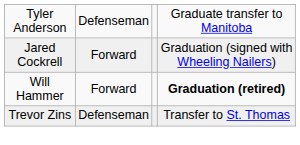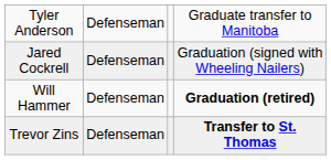 <table class="wikitable" width="60%">
 <tr align="center" bgcolor="">
 <td>Tyler Anderson</td>
 <td>Defenseman</td>
 <td></td>
 <td>Graduate transfer to <a href='#'>Manitoba</a></td>
 </tr>
 <tr align="center" bgcolor="f0f0f0">
 <td>Jared Cockrell</td>
-<td>Forward</td>
+<td>Defenseman</td>
 <td></td>
 <td>Graduation (signed with <a href='#'>Wheeling Nailers</a>)</td>
 </tr>
 <tr align="center" bgcolor="">
 <td>Will Hammer</td>
-<td>Forward</td>
+<td>Defenseman</td>
 <td></td>
 <td><strong>Graduation (retired)</strong></td>
 </tr>
 <tr align="center" bgcolor="f0f0f0">
 <td>Trevor Zins</td>
 <td>Defenseman</td>
 <td></td>
-<td>Transfer to <a href='#'>St. Thomas</a></td>
+<td><strong>Transfer to <a href='#'>St. Thomas</a></strong></td>
 </tr>
 </table>
